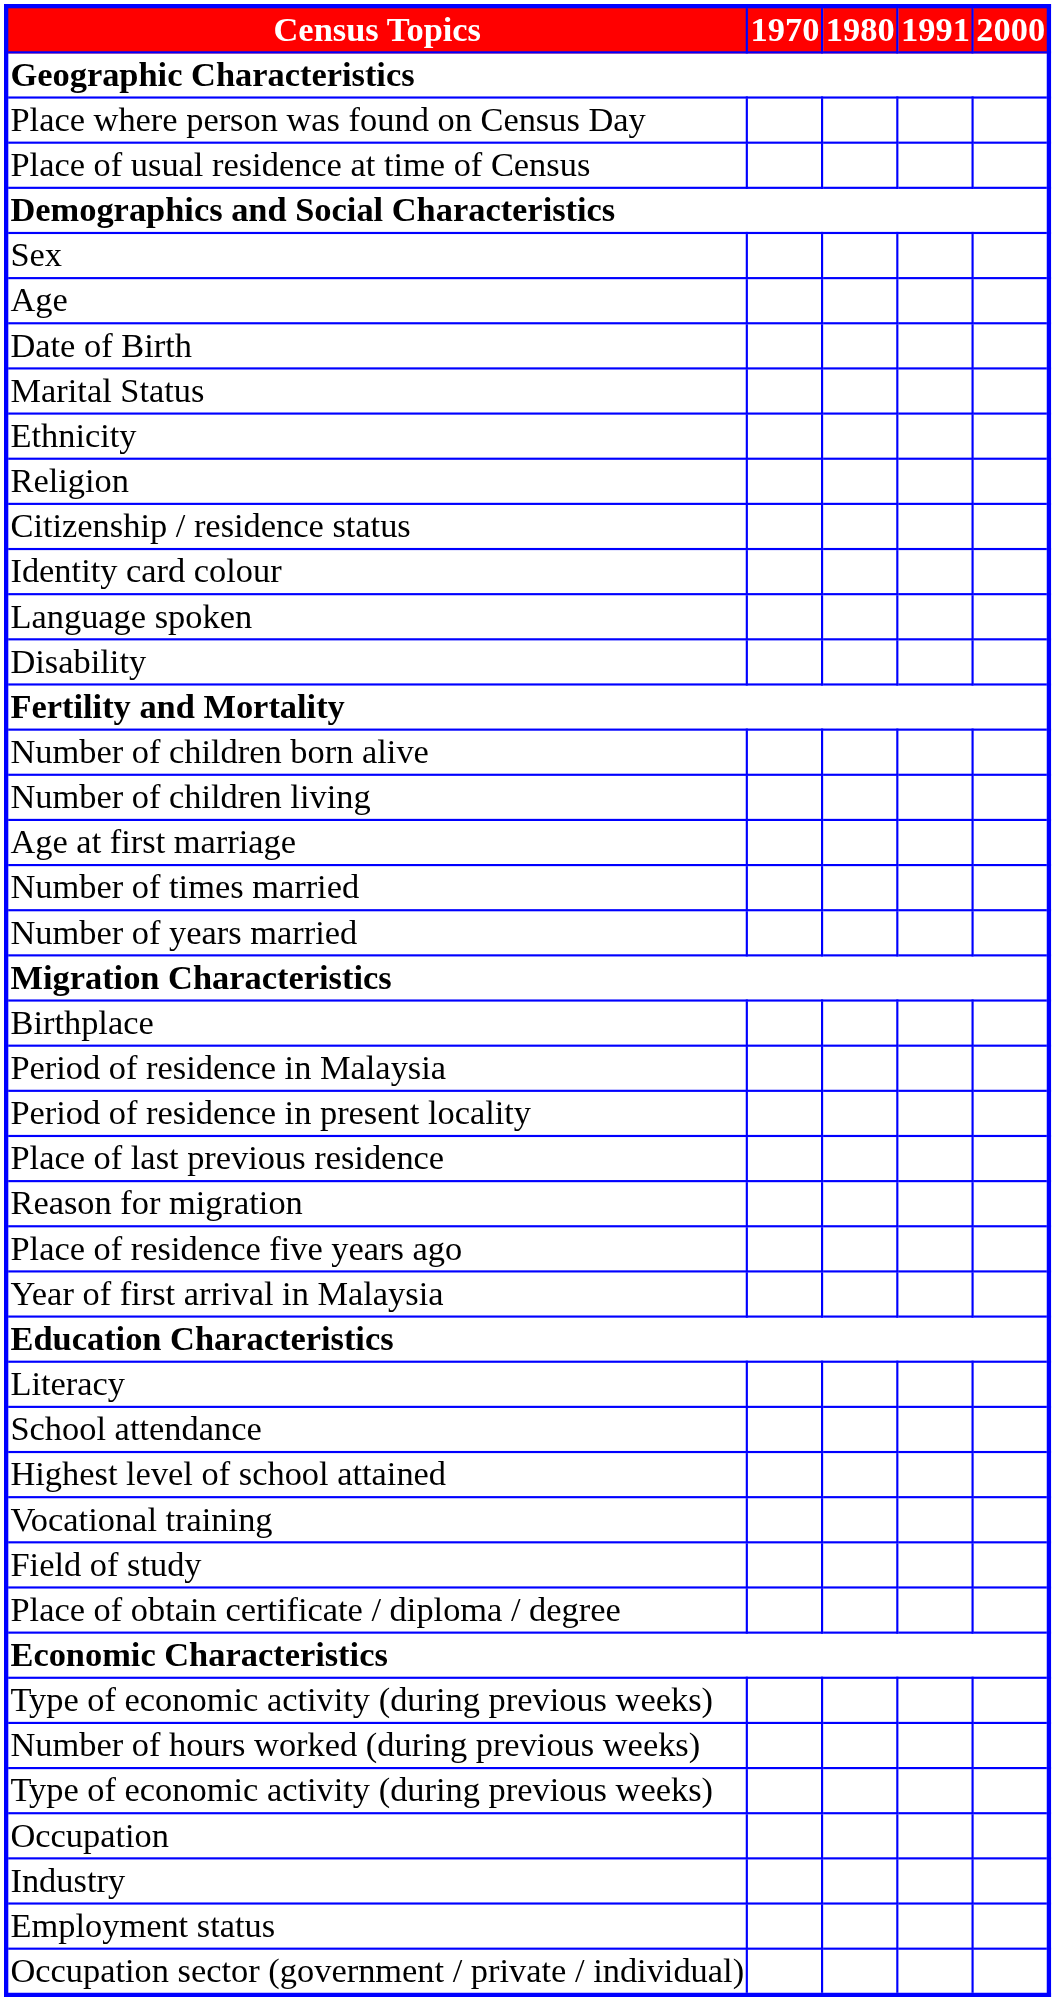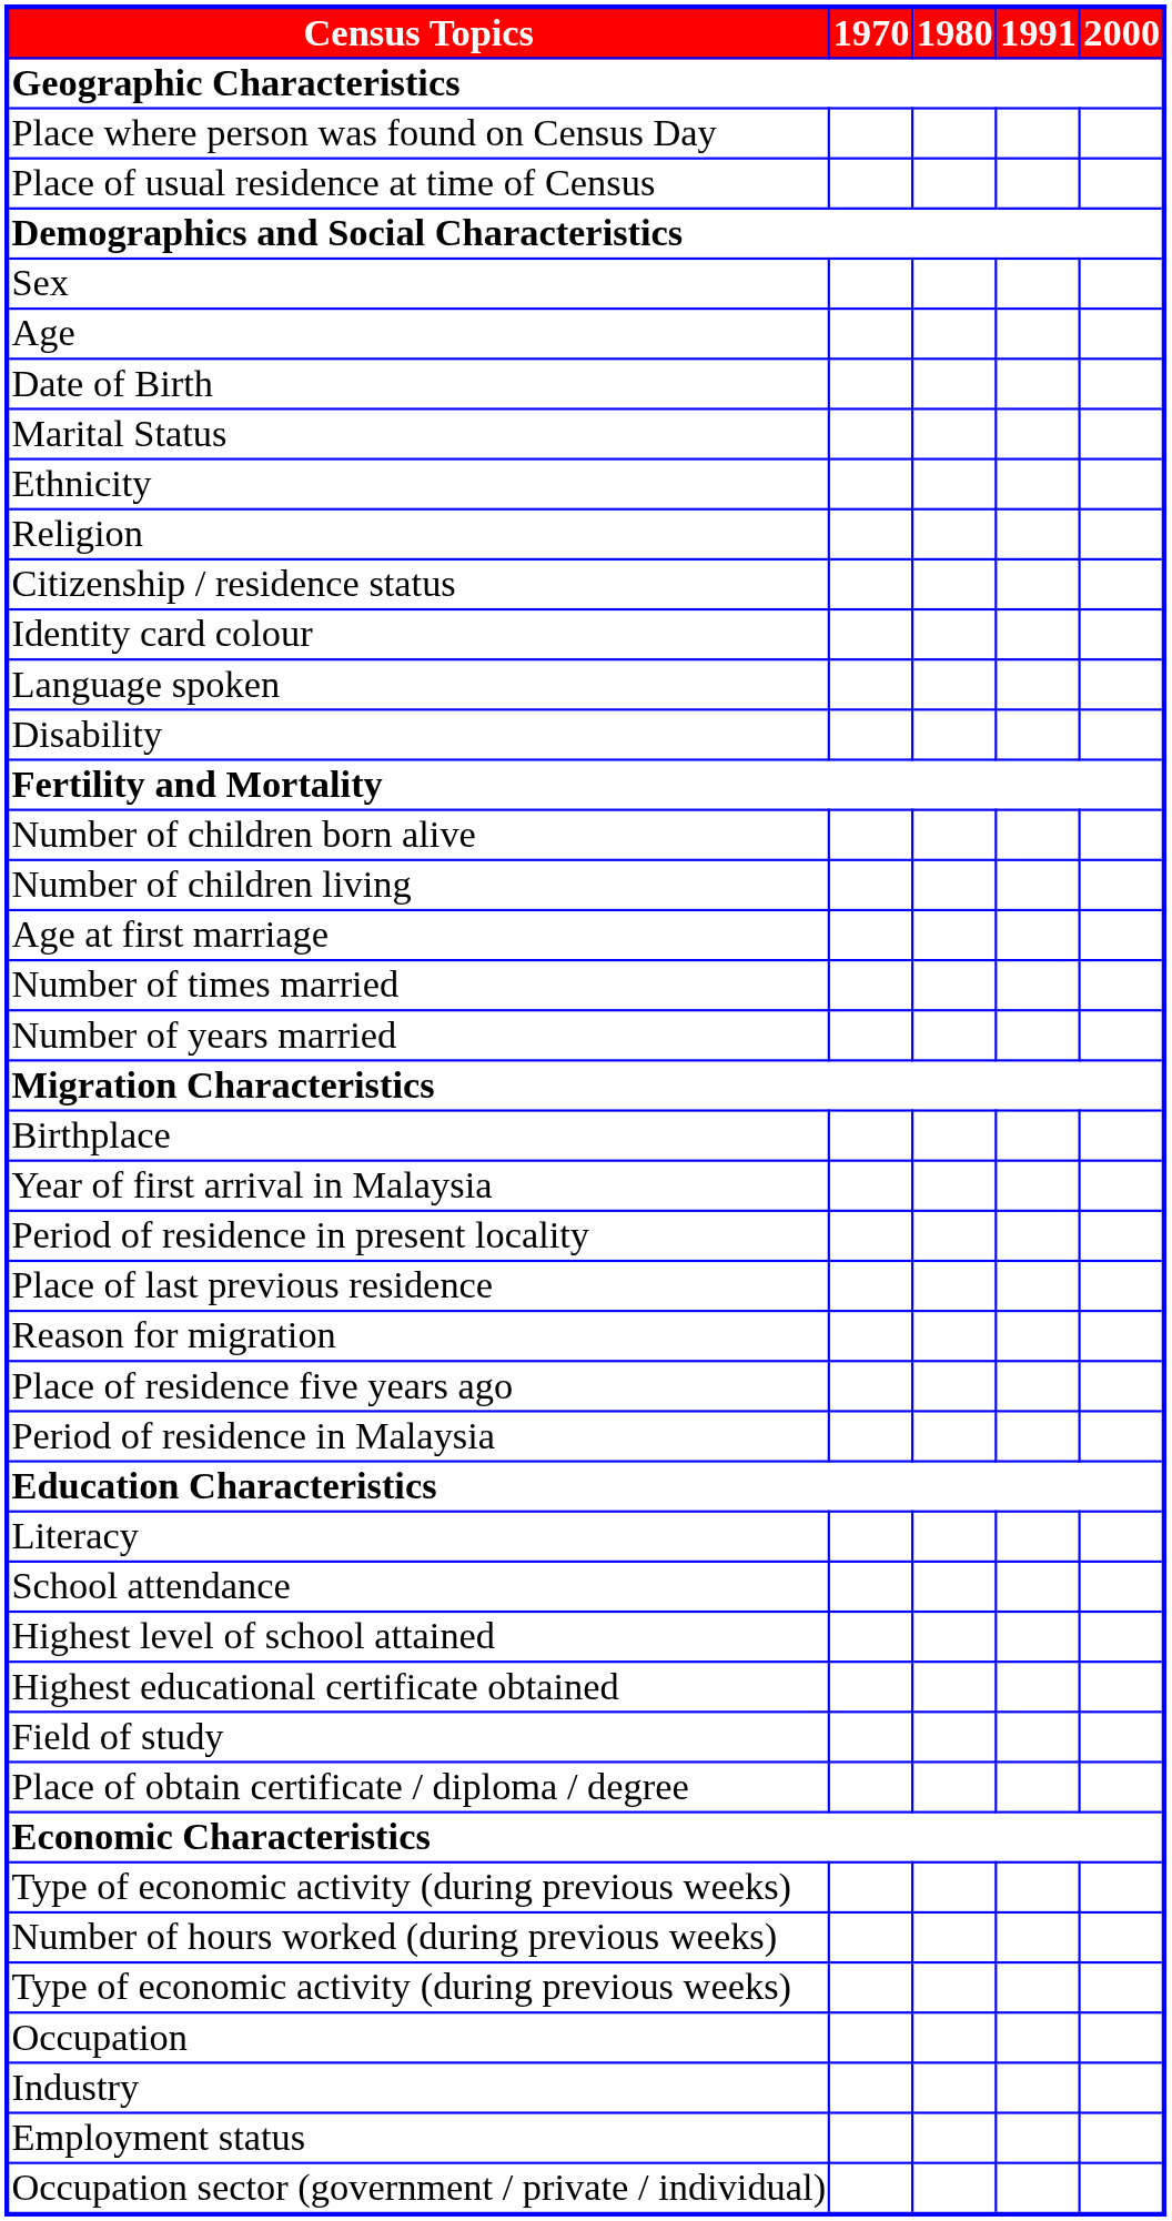 <table border=1 style="border-collapse:collapse; text-align:left; font-size:100%; border:2px solid blue;">
 <tr style="text-align:center; color:white; font-weight:bold; background:red;">
 <th>Census Topics</th>
 <th>1970</th>
 <th>1980</th>
 <th>1991</th>
 <th>2000</th>
 </tr>
 <tr>
 <th colspan=5>Geographic Characteristics</th>
 </tr>
 <tr>
 <td>Place where person was found on Census Day</td>
 <td></td>
 <td></td>
 <td></td>
 <td></td>
 </tr>
 <tr>
 <td>Place of usual residence at time of Census</td>
 <td></td>
 <td></td>
 <td></td>
 <td></td>
 </tr>
 <tr>
 <th colspan=5>Demographics and Social Characteristics</th>
 </tr>
 <tr>
 <td>Sex</td>
 <td></td>
 <td></td>
 <td></td>
 <td></td>
 </tr>
 <tr>
 <td>Age</td>
 <td></td>
 <td></td>
 <td></td>
 <td></td>
 </tr>
 <tr>
 <td>Date of Birth</td>
 <td></td>
 <td></td>
 <td></td>
 <td></td>
 </tr>
 <tr>
 <td>Marital Status</td>
 <td></td>
 <td></td>
 <td></td>
 <td></td>
 </tr>
 <tr>
 <td>Ethnicity</td>
 <td></td>
 <td></td>
 <td></td>
 <td></td>
 </tr>
 <tr>
 <td>Religion</td>
 <td></td>
 <td></td>
 <td></td>
 <td></td>
 </tr>
 <tr>
 <td>Citizenship / residence status</td>
 <td></td>
 <td></td>
 <td></td>
 <td></td>
 </tr>
 <tr>
 <td>Identity card colour</td>
 <td></td>
 <td></td>
 <td></td>
 <td></td>
 </tr>
 <tr>
 <td>Language spoken</td>
 <td></td>
 <td></td>
 <td></td>
 <td></td>
 </tr>
 <tr>
 <td>Disability</td>
 <td></td>
 <td></td>
 <td></td>
 <td></td>
 </tr>
 <tr>
 <th colspan=5>Fertility and Mortality</th>
 </tr>
 <tr>
 <td>Number of children born alive</td>
 <td></td>
 <td></td>
 <td></td>
 <td></td>
 </tr>
 <tr>
 <td>Number of children living</td>
 <td></td>
 <td></td>
 <td></td>
 <td></td>
 </tr>
 <tr>
 <td>Age at first marriage</td>
 <td></td>
 <td></td>
 <td></td>
 <td></td>
 </tr>
 <tr>
 <td>Number of times married</td>
 <td></td>
 <td></td>
 <td></td>
 <td></td>
 </tr>
 <tr>
 <td>Number of years married</td>
 <td></td>
 <td></td>
 <td></td>
 <td></td>
 </tr>
 <tr>
 <th colspan=5>Migration Characteristics</th>
 </tr>
 <tr>
 <td>Birthplace</td>
 <td></td>
 <td></td>
 <td></td>
 <td></td>
 </tr>
 <tr>
-<td>Period of residence in Malaysia</td>
+<td>Year of first arrival in Malaysia</td>
 <td></td>
 <td></td>
 <td></td>
 <td></td>
 </tr>
 <tr>
 <td>Period of residence in present locality</td>
 <td></td>
 <td></td>
 <td></td>
 <td></td>
 </tr>
 <tr>
 <td>Place of last previous residence</td>
 <td></td>
 <td></td>
 <td></td>
 <td></td>
 </tr>
 <tr>
 <td>Reason for migration</td>
 <td></td>
 <td></td>
 <td></td>
 <td></td>
 </tr>
 <tr>
 <td>Place of residence five years ago</td>
 <td></td>
 <td></td>
 <td></td>
 <td></td>
 </tr>
 <tr>
-<td>Year of first arrival in Malaysia</td>
+<td>Period of residence in Malaysia</td>
 <td></td>
 <td></td>
 <td></td>
 <td></td>
 </tr>
 <tr>
 <th colspan=5>Education Characteristics</th>
 </tr>
 <tr>
 <td>Literacy</td>
 <td></td>
 <td></td>
 <td></td>
 <td></td>
 </tr>
 <tr>
 <td>School attendance</td>
 <td></td>
 <td></td>
 <td></td>
 <td></td>
 </tr>
 <tr>
 <td>Highest level of school attained</td>
 <td></td>
 <td></td>
 <td></td>
 <td></td>
 </tr>
 <tr>
-<td>Vocational training</td>
+<td>Highest educational certificate obtained</td>
 <td></td>
 <td></td>
 <td></td>
 <td></td>
 </tr>
 <tr>
 <td>Field of study</td>
 <td></td>
 <td></td>
 <td></td>
 <td></td>
 </tr>
 <tr>
 <td>Place of obtain certificate / diploma / degree</td>
 <td></td>
 <td></td>
 <td></td>
 <td></td>
 </tr>
 <tr>
 <th colspan=5>Economic Characteristics</th>
 </tr>
 <tr>
 <td>Type of economic activity (during previous weeks)</td>
 <td></td>
 <td></td>
 <td></td>
 <td></td>
 </tr>
 <tr>
 <td>Number of hours worked (during previous weeks)</td>
 <td></td>
 <td></td>
 <td></td>
 <td></td>
 </tr>
 <tr>
 <td>Type of economic activity (during previous weeks)</td>
 <td></td>
 <td></td>
 <td></td>
 <td></td>
 </tr>
 <tr>
 <td>Occupation</td>
 <td></td>
 <td></td>
 <td></td>
 <td></td>
 </tr>
 <tr>
 <td>Industry</td>
 <td></td>
 <td></td>
 <td></td>
 <td></td>
 </tr>
 <tr>
 <td>Employment status</td>
 <td></td>
 <td></td>
 <td></td>
 <td></td>
 </tr>
 <tr>
 <td>Occupation sector (government / private / individual)</td>
 <td></td>
 <td></td>
 <td></td>
 <td></td>
 </tr>
 </table>
